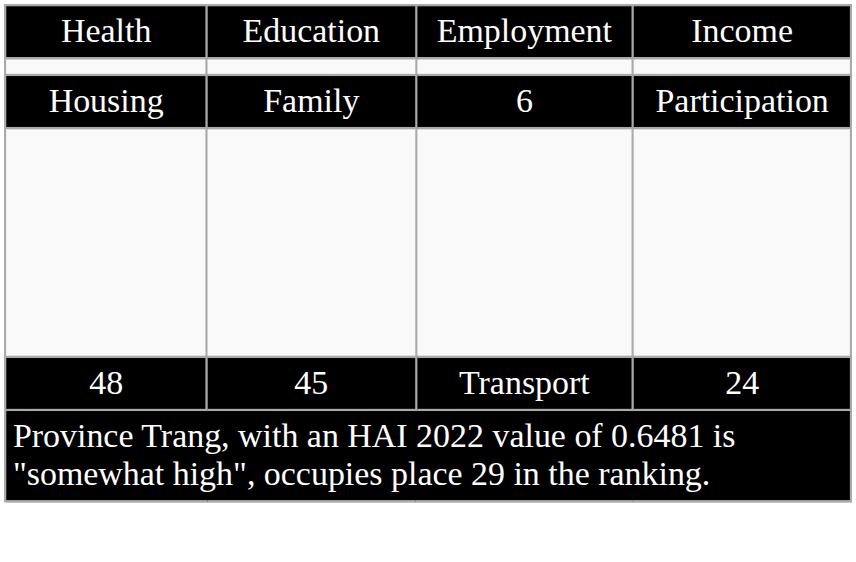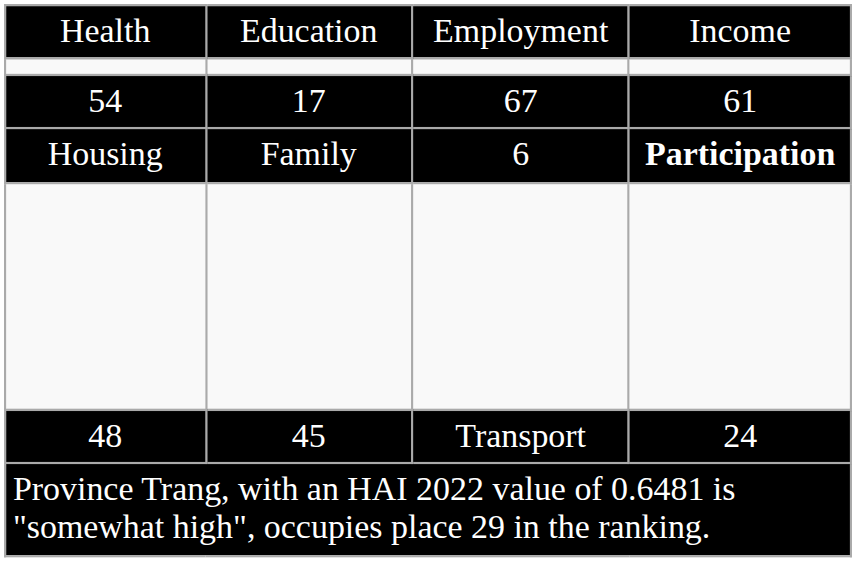 <table class="wikitable floatright" style="width:400px;">
 <tr>
 <td style="text-align:center; width:100px; background:black; color:white;">Health</td>
 <td style="text-align:center; width:100px; background:black; color:white;">Education</td>
 <td style="text-align:center; width:100px; background:black; color:white;">Employment</td>
 <td style="text-align:center; width:100px; background:black; color:white;">Income</td>
 </tr>
 <tr>
 <td></td>
 <td></td>
 <td></td>
 <td></td>
 </tr>
 <tr>
+<td style="text-align:center; background:black; color:white;">54</td>
+<td style="text-align:center; background:black; color:white;">17</td>
+<td style="text-align:center; background:black; color:white;">67</td>
+<td style="text-align:center; background:black; color:white;">61</td>
+</tr>
+<tr>
 <td style="text-align:center; background:black; color:white;">Housing</td>
 <td style="text-align:center; background:black; color:white;">Family</td>
 <td style="text-align:center; background:black; color:white;">6</td>
-<td style="text-align:center; background:black; color:white;">Participation</td>
+<td style="text-align:center; background:black; color:white;"><strong>Participation</strong></td>
 </tr>
 <tr>
 <td style="height:100px;"></td>
 <td></td>
 <td></td>
 <td></td>
 </tr>
 <tr>
 <td style="text-align:center; background:black; color:white;">48</td>
 <td style="text-align:center; background:black; color:white;">45</td>
 <td style="text-align:center; background:black; color:white;">Transport</td>
 <td style="text-align:center; background:black; color:white;">24</td>
 </tr>
 <tr>
 <td colspan="4"; style="background:black; color:white;">Province Trang, with an HAI 2022 value of 0.6481 is "somewhat high", occupies place 29 in the ranking.</td>
 </tr>
 </table>
